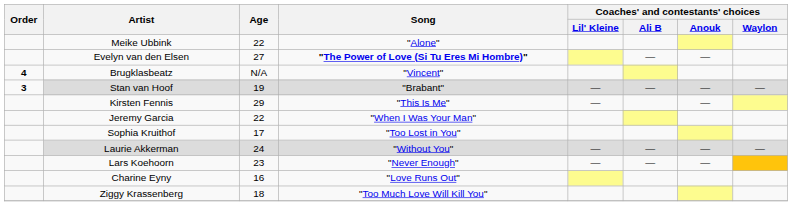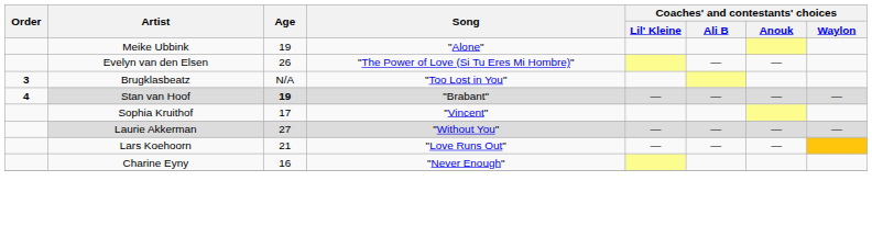 <table class="wikitable" style="text-align:center; line-height:17px; width:100%;">
 <tr>
 <th rowspan="2" scope="col" style="width:05%;">Order</th>
 <th rowspan="2" scope="col" style="width:25%;">Artist</th>
 <th rowspan="2" scope="col" style="width:05%;">Age</th>
 <th rowspan="2" scope="col" style="width:37%;">Song</th>
 <th colspan="4">Coaches' and contestants' choices</th>
 </tr>
 <tr>
 <th style="width:07%;"><a href='#'>Lil' Kleine</a></th>
 <th nowrap="" style="width:07%;"><a href='#'>Ali B</a></th>
 <th style="width:07%;"><a href='#'>Anouk</a></th>
 <th style="width:07%;"><a href='#'>Waylon</a></th>
 </tr>
 <tr>
 <td></td>
 <td>Meike Ubbink</td>
-<td>22</td>
+<td>19</td>
 <td>"<a href='#'>Alone</a>"</td>
 <td><strong></strong></td>
 <td><strong></strong></td>
 <td style="background:#fdfc8f;"></td>
 <td><strong></strong></td>
 </tr>
 <tr>
 <td></td>
 <td>Evelyn van den Elsen</td>
-<td>27</td>
-<td><strong>"<a href='#'>The Power of Love (Si Tu Eres Mi Hombre)</a>"</strong></td>
+<td>26</td>
+<td>"<a href='#'>The Power of Love (Si Tu Eres Mi Hombre)</a>"</td>
 <td style="background:#fdfc8f;"></td>
 <td>—</td>
 <td>—</td>
 <td><strong></strong></td>
 </tr>
 <tr>
-<td><strong>4</strong></td>
+<td><strong>3</strong></td>
 <td>Brugklasbeatz</td>
 <td>N/A</td>
-<td>"<a href='#'>Vincent</a>"</td>
+<td>"<a href='#'>Too Lost in You</a>"</td>
 <td><strong></strong></td>
 <td style="background:#fdfc8f;"></td>
 <td><strong></strong></td>
 <td><strong></strong></td>
 </tr>
 <tr>
-<td><strong>3</strong></td>
+<td><strong>4</strong></td>
 <td style="background:#DCDCDC;">Stan van Hoof</td>
-<td style="background:#DCDCDC;">19</td>
+<td style="background:#DCDCDC;"><strong>19</strong></td>
 <td style="background:#DCDCDC;">"Brabant"</td>
 <td style="background:#DCDCDC;">—</td>
 <td style="background:#DCDCDC;">—</td>
 <td style="background:#DCDCDC;">—</td>
 <td style="background:#DCDCDC;">—</td>
 </tr>
 <tr>
 <td></td>
-<td>Kirsten Fennis</td>
-<td>29</td>
-<td>"<a href='#'>This Is Me</a>"</td>
-<td>—</td>
-<td><strong></strong></td>
-<td>—</td>
-<td style="background:#fdfc8f;"></td>
-</tr>
-<tr>
-<td></td>
-<td>Jeremy Garcia</td>
-<td>22</td>
-<td>"<a href='#'>When I Was Your Man</a>"</td>
-<td><strong></strong></td>
-<td style="background:#fdfc8f;"></td>
-<td><strong></strong></td>
-<td><strong></strong></td>
-</tr>
-<tr>
-<td></td>
 <td>Sophia Kruithof</td>
 <td>17</td>
-<td>"<a href='#'>Too Lost in You</a>"</td>
+<td>"<a href='#'>Vincent</a>"</td>
 <td><strong></strong></td>
 <td><strong></strong></td>
 <td style="background:#fdfc8f;"></td>
 <td><strong></strong></td>
 </tr>
 <tr>
 <td></td>
 <td style="background:#DCDCDC;">Laurie Akkerman</td>
-<td style="background:#DCDCDC;">24</td>
+<td style="background:#DCDCDC;">27</td>
 <td style="background:#DCDCDC;">"<a href='#'>Without You</a>"</td>
 <td style="background:#DCDCDC;">—</td>
 <td style="background:#DCDCDC;">—</td>
 <td style="background:#DCDCDC;">—</td>
 <td style="background:#DCDCDC;">—</td>
 </tr>
 <tr>
 <td></td>
 <td>Lars Koehoorn</td>
-<td>23</td>
-<td>"<a href='#'>Never Enough</a>"</td>
+<td>21</td>
+<td>"<a href='#'>Love Runs Out</a>"</td>
 <td>—</td>
 <td>—</td>
 <td>—</td>
 <td style="background: #ffc40c;"><strong></strong></td>
 </tr>
 <tr>
 <td></td>
 <td>Charine Eyny</td>
 <td>16</td>
-<td>"<a href='#'>Love Runs Out</a>"</td>
+<td>"<a href='#'>Never Enough</a>"</td>
 <td style="background:#fdfc8f;"></td>
 <td><strong></strong></td>
 <td><strong></strong></td>
 <td><strong></strong></td>
 </tr>
 <tr>
-<td></td>
-<td>Ziggy Krassenberg</td>
-<td>18</td>
-<td>"<a href='#'>Too Much Love Will Kill You</a>"</td>
-<td><strong></strong></td>
-<td><strong></strong></td>
-<td style="background:#fdfc8f;"></td>
-<td><strong></strong></td>
-</tr>
-<tr>
 </tr>
 </table>
